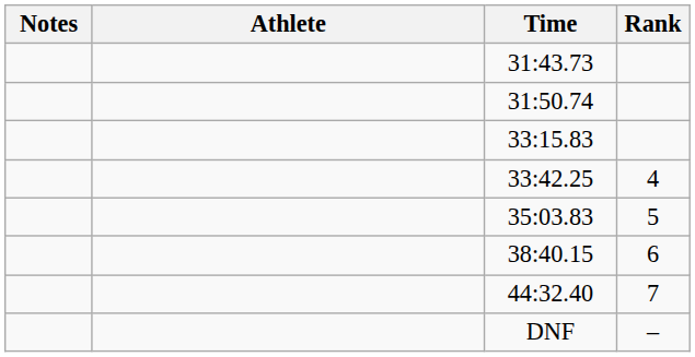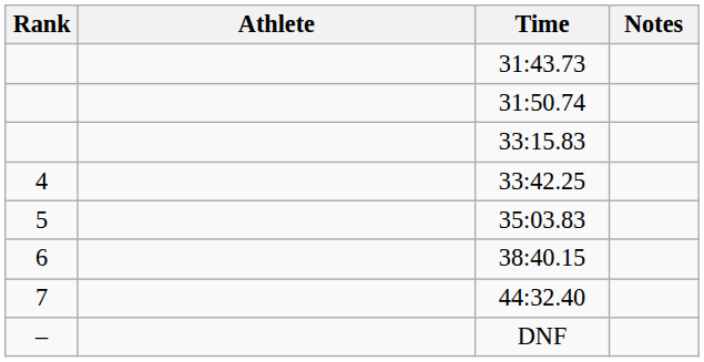 <table class="wikitable" style="text-align:center">
 <tr>
-<th width=50>Notes</th>
+<th width=40>Rank</th>
 <th width=250>Athlete</th>
 <th width=80>Time</th>
-<th width=40>Rank</th>
+<th width=50>Notes</th>
 </tr>
 <tr>
 <td></td>
 <td align=left></td>
 <td>31:43.73</td>
 <td></td>
 </tr>
 <tr>
 <td></td>
 <td align=left></td>
 <td>31:50.74</td>
 <td></td>
 </tr>
 <tr>
 <td></td>
 <td align=left></td>
 <td>33:15.83</td>
 <td></td>
 </tr>
 <tr>
-<td></td>
+<td>4</td>
 <td align=left></td>
 <td>33:42.25</td>
-<td>4</td>
+<td></td>
 </tr>
 <tr>
-<td></td>
+<td>5</td>
 <td align=left></td>
 <td>35:03.83</td>
-<td>5</td>
+<td></td>
 </tr>
 <tr>
-<td></td>
+<td>6</td>
 <td align=left></td>
 <td>38:40.15</td>
-<td>6</td>
+<td></td>
 </tr>
 <tr>
-<td></td>
+<td>7</td>
 <td align=left></td>
 <td>44:32.40</td>
-<td>7</td>
+<td></td>
 </tr>
 <tr>
-<td></td>
+<td>–</td>
 <td align=left></td>
 <td>DNF</td>
-<td>–</td>
+<td></td>
 </tr>
 </table>
